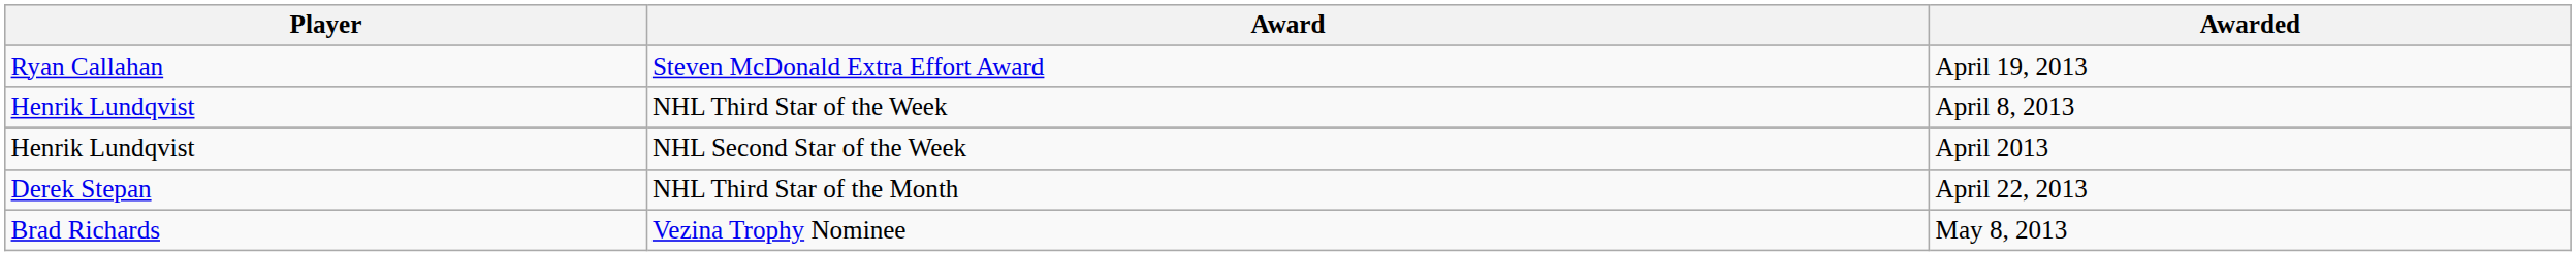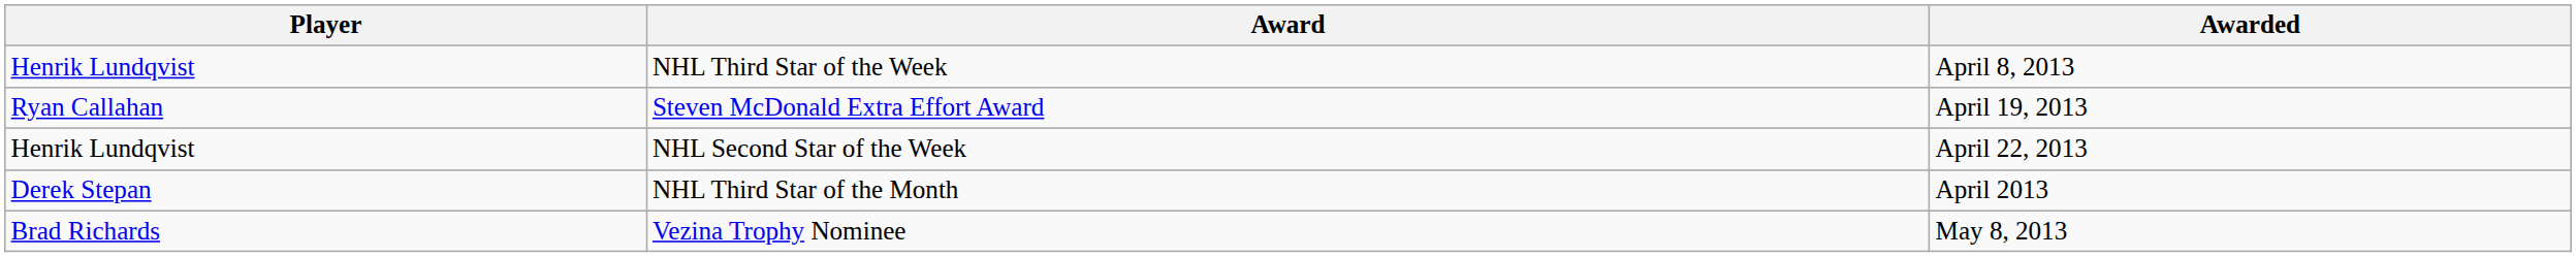 <table class="wikitable"  style="width:100%;">
 <tr>
 <th style="width:25%;">Player</th>
 <th style="width:50%;">Award</th>
 <th style="width:25%;" data-sort-type="date">Awarded</th>
 </tr>
 <tr>
+<td><a href='#'>Henrik Lundqvist</a></td>
+<td>NHL Third Star of the Week</td>
+<td>April 8, 2013</td>
+</tr>
+<tr>
 <td><a href='#'>Ryan Callahan</a></td>
 <td><a href='#'>Steven McDonald Extra Effort Award</a></td>
 <td>April 19, 2013</td>
 </tr>
 <tr>
-<td><a href='#'>Henrik Lundqvist</a></td>
-<td>NHL Third Star of the Week</td>
-<td>April 8, 2013</td>
-</tr>
-<tr>
 <td>Henrik Lundqvist</td>
 <td>NHL Second Star of the Week</td>
-<td>April 2013</td>
+<td>April 22, 2013</td>
 </tr>
 <tr>
 <td><a href='#'>Derek Stepan</a></td>
 <td>NHL Third Star of the Month</td>
-<td>April 22, 2013</td>
+<td>April 2013</td>
 </tr>
 <tr>
 <td><a href='#'>Brad Richards</a></td>
 <td><a href='#'>Vezina Trophy</a> Nominee</td>
 <td>May 8, 2013</td>
 </tr>
 </table>
